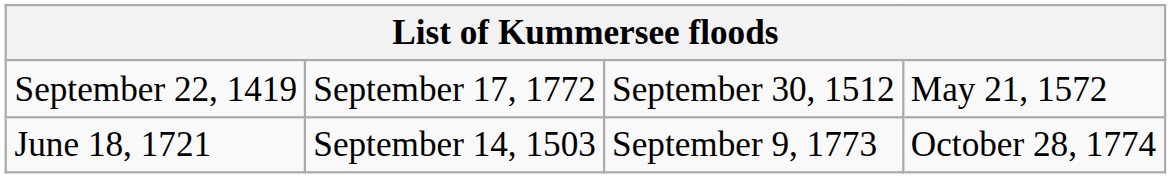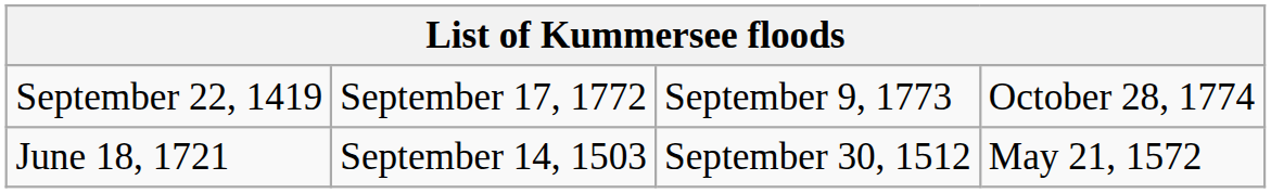 <table class="wikitable" style="margin-left: auto; margin-right: auto; border: none;">
 <tr>
 <th colspan="8">List of Kummersee floods</th>
 </tr>
 <tr>
 <td>September 22, 1419</td>
 <td>September 17, 1772</td>
-<td>September 30, 1512</td>
-<td>May 21, 1572</td>
+<td>September 9, 1773</td>
+<td>October 28, 1774</td>
 </tr>
 <tr>
 <td>June 18, 1721</td>
 <td>September 14, 1503</td>
-<td>September 9, 1773</td>
-<td>October 28, 1774</td>
+<td>September 30, 1512</td>
+<td>May 21, 1572</td>
 </tr>
 </table>
